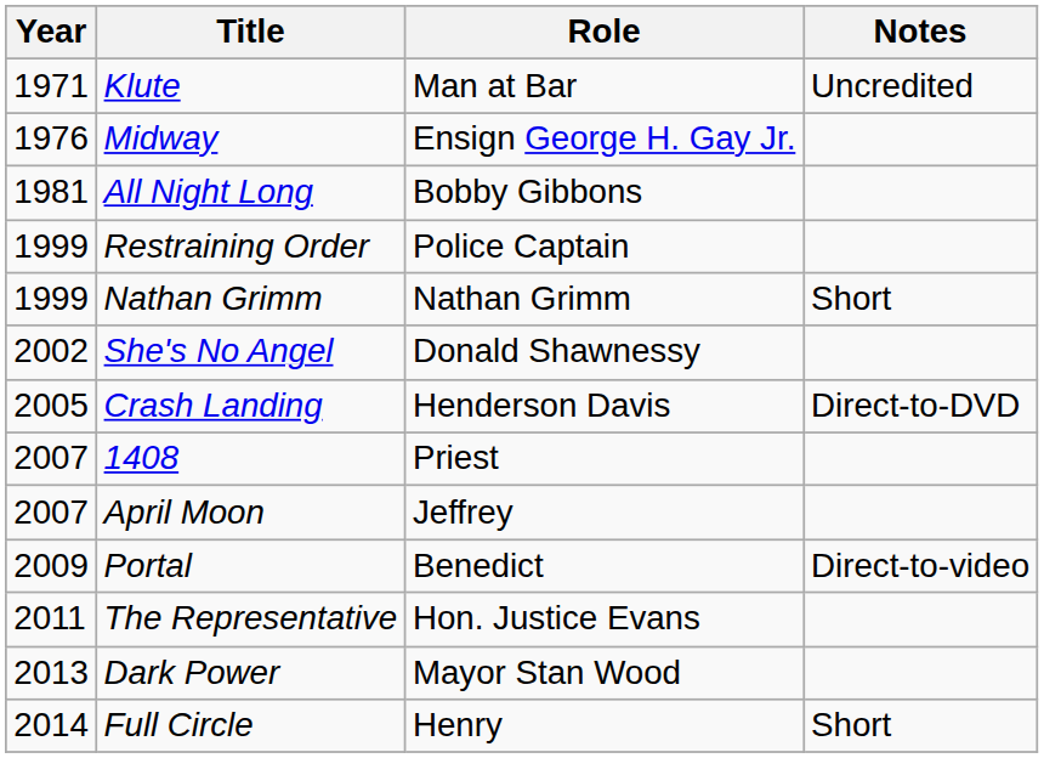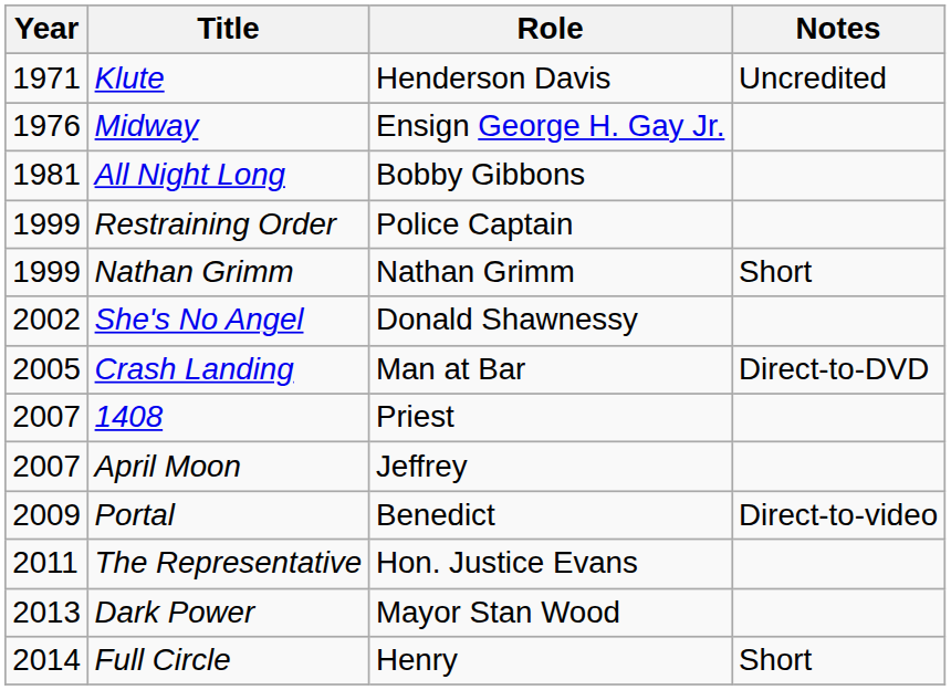 <table class="wikitable sortable">
 <tr>
 <th>Year</th>
 <th>Title</th>
 <th>Role</th>
 <th class="unsortable">Notes</th>
 </tr>
 <tr>
 <td>1971</td>
 <td><em><a href='#'>Klute</a></em></td>
-<td>Man at Bar</td>
+<td>Henderson Davis</td>
 <td>Uncredited</td>
 </tr>
 <tr>
 <td>1976</td>
 <td><em><a href='#'>Midway</a></em></td>
 <td>Ensign <a href='#'>George H. Gay Jr.</a></td>
 <td></td>
 </tr>
 <tr>
 <td>1981</td>
 <td><em><a href='#'>All Night Long</a></em></td>
 <td>Bobby Gibbons</td>
 <td></td>
 </tr>
 <tr>
 <td>1999</td>
 <td><em>Restraining Order</em></td>
 <td>Police Captain</td>
 <td></td>
 </tr>
 <tr>
 <td>1999</td>
 <td><em>Nathan Grimm</em></td>
 <td>Nathan Grimm</td>
 <td>Short</td>
 </tr>
 <tr>
 <td>2002</td>
 <td><em><a href='#'>She's No Angel</a></em></td>
 <td>Donald Shawnessy</td>
 <td></td>
 </tr>
 <tr>
 <td>2005</td>
 <td><em><a href='#'>Crash Landing</a></em></td>
-<td>Henderson Davis</td>
+<td>Man at Bar</td>
 <td>Direct-to-DVD</td>
 </tr>
 <tr>
 <td>2007</td>
 <td><em><a href='#'>1408</a></em></td>
 <td>Priest</td>
 <td></td>
 </tr>
 <tr>
 <td>2007</td>
 <td><em>April Moon</em></td>
 <td>Jeffrey</td>
 <td></td>
 </tr>
 <tr>
 <td>2009</td>
 <td><em>Portal</em></td>
 <td>Benedict</td>
 <td>Direct-to-video</td>
 </tr>
 <tr>
 <td>2011</td>
 <td><em>The Representative</em></td>
 <td>Hon. Justice Evans</td>
 <td></td>
 </tr>
 <tr>
 <td>2013</td>
 <td><em>Dark Power</em></td>
 <td>Mayor Stan Wood</td>
 <td></td>
 </tr>
 <tr>
 <td>2014</td>
 <td><em>Full Circle</em></td>
 <td>Henry</td>
 <td>Short</td>
 </tr>
 </table>
